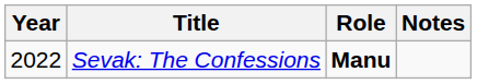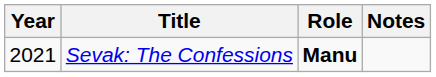 <table class="wikitable">
 <tr>
 <th>Year</th>
 <th>Title</th>
 <th>Role</th>
 <th>Notes</th>
 </tr>
 <tr>
-<td>2022</td>
+<td>2021</td>
 <td><em><a href='#'>Sevak: The Confessions</a></em></td>
 <td><strong>Manu</strong></td>
 <td></td>
 </tr>
 </table>
